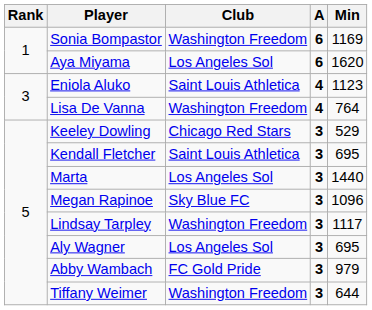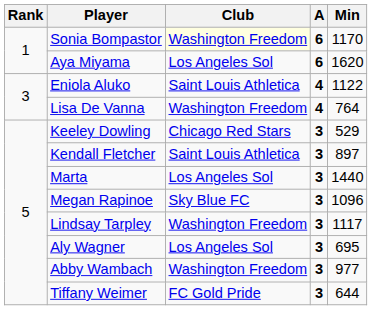 <table class=wikitable>
 <tr>
 <th>Rank</th>
 <th>Player</th>
 <th>Club</th>
 <th>A</th>
 <th>Min</th>
 </tr>
 <tr>
 <td rowspan="2" style="text-align:center;">1</td>
 <td> <a href='#'>Sonia Bompastor</a></td>
-<td><a href='#'>Washington Freedom</a></td>
+<td style="background: lightyellow;"><a href='#'>Washington Freedom</a></td>
 <td align=center><strong>6</strong></td>
-<td align=center>1169</td>
+<td align=center>1170</td>
 </tr>
 <tr>
 <td> <a href='#'>Aya Miyama</a></td>
 <td><a href='#'>Los Angeles Sol</a></td>
 <td align=center><strong>6</strong></td>
 <td align=center>1620</td>
 </tr>
 <tr>
 <td rowspan="2" style="text-align:center;">3</td>
 <td> <a href='#'>Eniola Aluko</a></td>
 <td><a href='#'>Saint Louis Athletica</a></td>
 <td align=center><strong>4</strong></td>
-<td align=center>1123</td>
+<td align=center>1122</td>
 </tr>
 <tr>
 <td> <a href='#'>Lisa De Vanna</a></td>
 <td><a href='#'>Washington Freedom</a></td>
 <td align=center><strong>4</strong></td>
 <td align=center>764</td>
 </tr>
 <tr>
 <td rowspan="8" style="text-align:center;">5</td>
 <td> <a href='#'>Keeley Dowling</a></td>
 <td><a href='#'>Chicago Red Stars</a></td>
 <td align=center><strong>3</strong></td>
 <td align=center>529</td>
 </tr>
 <tr>
 <td> <a href='#'>Kendall Fletcher</a></td>
 <td><a href='#'>Saint Louis Athletica</a></td>
 <td align=center><strong>3</strong></td>
-<td align=center>695</td>
+<td align=center>897</td>
 </tr>
 <tr>
 <td> <a href='#'>Marta</a></td>
 <td><a href='#'>Los Angeles Sol</a></td>
 <td align=center><strong>3</strong></td>
 <td align=center>1440</td>
 </tr>
 <tr>
 <td> <a href='#'>Megan Rapinoe</a></td>
 <td><a href='#'>Sky Blue FC</a></td>
 <td align=center><strong>3</strong></td>
 <td align=center>1096</td>
 </tr>
 <tr>
 <td> <a href='#'>Lindsay Tarpley</a></td>
 <td><a href='#'>Washington Freedom</a></td>
 <td align=center><strong>3</strong></td>
 <td align=center>1117</td>
 </tr>
 <tr>
 <td> <a href='#'>Aly Wagner</a></td>
 <td><a href='#'>Los Angeles Sol</a></td>
 <td align=center><strong>3</strong></td>
 <td align=center>695</td>
 </tr>
 <tr>
 <td> <a href='#'>Abby Wambach</a></td>
-<td><a href='#'>FC Gold Pride</a></td>
+<td><a href='#'>Washington Freedom</a></td>
 <td align=center><strong>3</strong></td>
-<td align=center>979</td>
+<td align=center>977</td>
 </tr>
 <tr>
 <td> <a href='#'>Tiffany Weimer</a></td>
-<td><a href='#'>Washington Freedom</a></td>
+<td><a href='#'>FC Gold Pride</a></td>
 <td align=center><strong>3</strong></td>
 <td align=center>644</td>
 </tr>
 </table>
